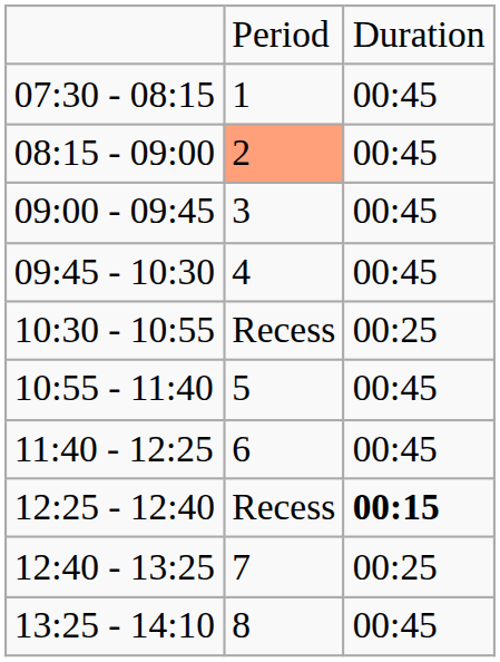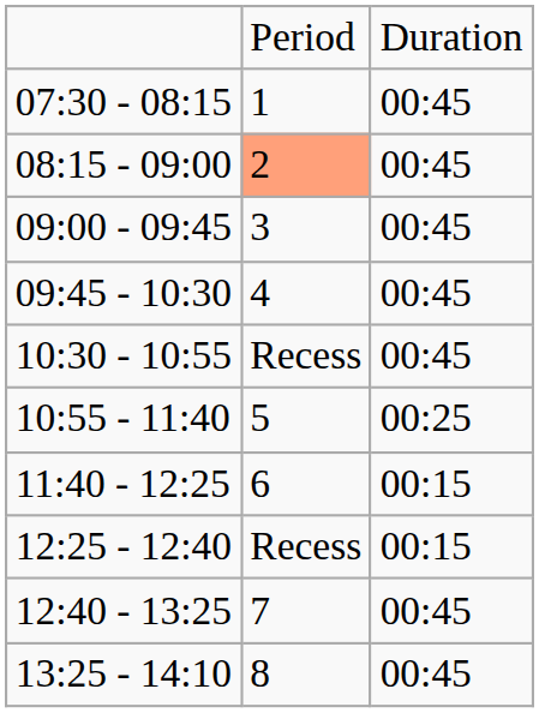 <table class="wikitable">
 <tr>
 <td></td>
 <td>Period</td>
 <td>Duration</td>
 </tr>
 <tr>
 <td>07:30 - 08:15</td>
 <td>1</td>
 <td>00:45</td>
 </tr>
 <tr>
 <td>08:15 - 09:00</td>
 <td style="background: lightsalmon;">2</td>
 <td>00:45</td>
 </tr>
 <tr>
 <td>09:00 - 09:45</td>
 <td>3</td>
 <td>00:45</td>
 </tr>
 <tr>
 <td>09:45 - 10:30</td>
 <td>4</td>
 <td>00:45</td>
 </tr>
 <tr>
 <td>10:30 - 10:55</td>
 <td>Recess</td>
-<td>00:25</td>
+<td>00:45</td>
 </tr>
 <tr>
 <td>10:55 - 11:40</td>
 <td>5</td>
-<td>00:45</td>
+<td>00:25</td>
 </tr>
 <tr>
 <td>11:40 - 12:25</td>
 <td>6</td>
-<td>00:45</td>
+<td>00:15</td>
 </tr>
 <tr>
 <td>12:25 - 12:40</td>
 <td>Recess</td>
-<td><strong>00:15</strong></td>
+<td>00:15</td>
 </tr>
 <tr>
 <td>12:40 - 13:25</td>
 <td>7</td>
-<td>00:25</td>
+<td>00:45</td>
 </tr>
 <tr>
 <td>13:25 - 14:10</td>
 <td>8</td>
 <td>00:45</td>
 </tr>
 </table>
